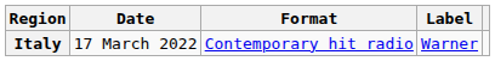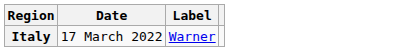 <table class="wikitable plainrowheaders">
 <tr>
 <th scope="col">Region</th>
 <th scope="col">Date</th>
-<th scope="col">Format</th>
 <th scope="col">Label</th>
 <th scope="col"></th>
 </tr>
 <tr>
 <th scope="row">Italy</th>
 <td>17 March 2022</td>
-<td><a href='#'>Contemporary hit radio</a></td>
 <td rowspan="1"><a href='#'>Warner</a></td>
 <td></td>
 </tr>
 </table>
